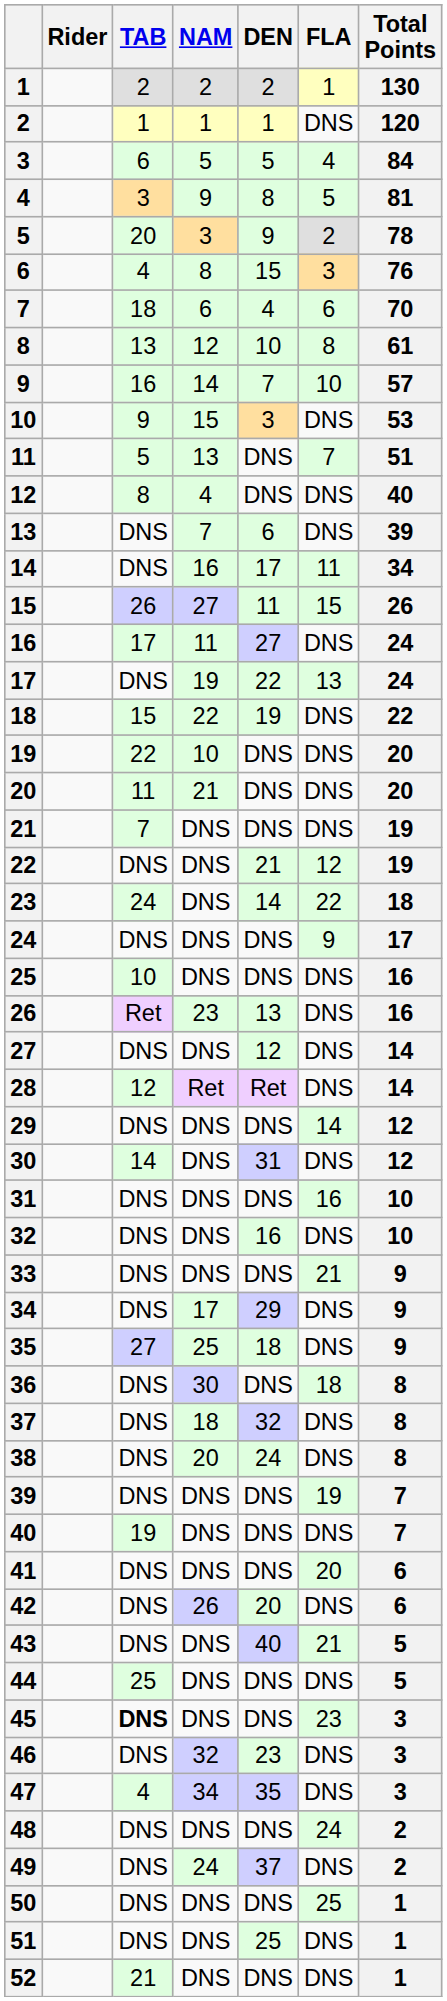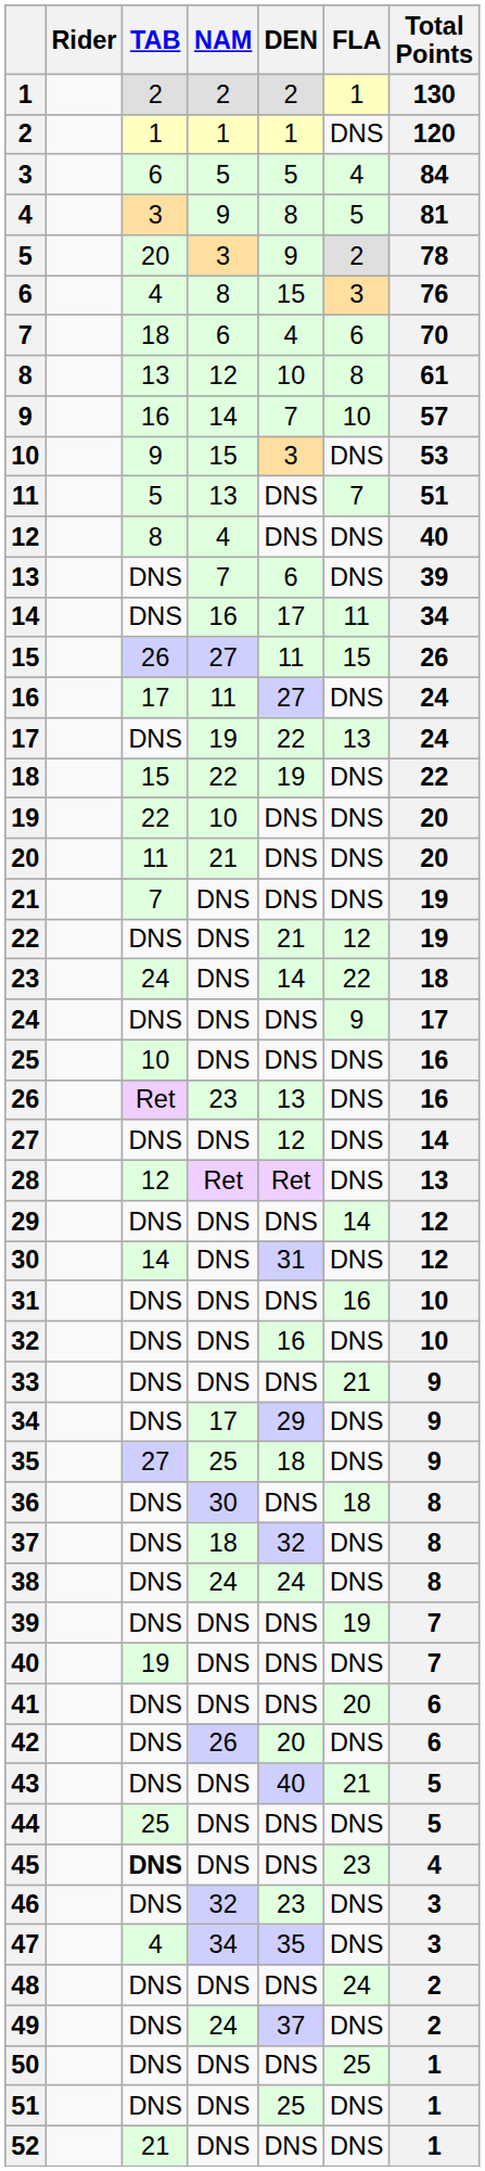 <table class="wikitable" style="font-size: 90%; text-align:center">
 <tr style="vertical-align:middle;">
 <th style="vertical-align:middle"></th>
 <th style="vertical-align:middle;background">Rider</th>
 <th><a href='#'>TAB</a><br></th>
 <th><a href='#'>NAM</a><br></th>
 <th>DEN<br></th>
 <th>FLA<br></th>
 <th style="vertical-align:middle">Total<br>Points</th>
 </tr>
 <tr>
 <th>1</th>
 <td style="text-align:left"></td>
 <td style="background-color:#dfdfdf">2</td>
 <td style="background-color:#dfdfdf">2</td>
 <td style="background-color:#dfdfdf">2</td>
 <td style="background-color:#ffffbf">1</td>
 <th>130</th>
 </tr>
 <tr>
 <th>2</th>
 <td style="text-align:left"></td>
 <td style="background-color:#ffffbf">1</td>
 <td style="background-color:#ffffbf">1</td>
 <td style="background-color:#ffffbf">1</td>
 <td>DNS</td>
 <th>120</th>
 </tr>
 <tr>
 <th>3</th>
 <td style="text-align:left"></td>
 <td style="background-color:#dfffdf">6</td>
 <td style="background-color:#dfffdf">5</td>
 <td style="background-color:#dfffdf">5</td>
 <td style="background-color:#dfffdf">4</td>
 <th>84</th>
 </tr>
 <tr>
 <th>4</th>
 <td style="text-align:left"></td>
 <td style="background-color:#ffdf9f">3</td>
 <td style="background-color:#dfffdf">9</td>
 <td style="background-color:#dfffdf">8</td>
 <td style="background-color:#dfffdf">5</td>
 <th>81</th>
 </tr>
 <tr>
 <th>5</th>
 <td style="text-align:left"></td>
 <td style="background-color:#dfffdf">20</td>
 <td style="background-color:#ffdf9f">3</td>
 <td style="background-color:#dfffdf">9</td>
 <td style="background-color:#dfdfdf">2</td>
 <th>78</th>
 </tr>
 <tr>
 <th>6</th>
 <td style="text-align:left"></td>
 <td style="background-color:#dfffdf">4</td>
 <td style="background-color:#dfffdf">8</td>
 <td style="background-color:#dfffdf">15</td>
 <td style="background-color:#ffdf9f">3</td>
 <th>76</th>
 </tr>
 <tr>
 <th>7</th>
 <td style="text-align:left"></td>
 <td style="background-color:#dfffdf">18</td>
 <td style="background-color:#dfffdf">6</td>
 <td style="background-color:#dfffdf">4</td>
 <td style="background-color:#dfffdf">6</td>
 <th>70</th>
 </tr>
 <tr>
 <th>8</th>
 <td style="text-align:left"></td>
 <td style="background-color:#dfffdf">13</td>
 <td style="background-color:#dfffdf">12</td>
 <td style="background-color:#dfffdf">10</td>
 <td style="background-color:#dfffdf">8</td>
 <th>61</th>
 </tr>
 <tr>
 <th>9</th>
 <td style="text-align:left"></td>
 <td style="background-color:#dfffdf">16</td>
 <td style="background-color:#dfffdf">14</td>
 <td style="background-color:#dfffdf">7</td>
 <td style="background-color:#dfffdf">10</td>
 <th>57</th>
 </tr>
 <tr>
 <th>10</th>
 <td style="text-align:left"></td>
 <td style="background-color:#dfffdf">9</td>
 <td style="background-color:#dfffdf">15</td>
 <td style="background-color:#ffdf9f">3</td>
 <td>DNS</td>
 <th>53</th>
 </tr>
 <tr>
 <th>11</th>
 <td style="text-align:left"></td>
 <td style="background-color:#dfffdf">5</td>
 <td style="background-color:#dfffdf">13</td>
 <td>DNS</td>
 <td style="background-color:#dfffdf">7</td>
 <th>51</th>
 </tr>
 <tr>
 <th>12</th>
 <td style="text-align:left"></td>
 <td style="background-color:#dfffdf">8</td>
 <td style="background-color:#dfffdf">4</td>
 <td>DNS</td>
 <td>DNS</td>
 <th>40</th>
 </tr>
 <tr>
 <th>13</th>
 <td style="text-align:left"></td>
 <td>DNS</td>
 <td style="background-color:#dfffdf">7</td>
 <td style="background-color:#dfffdf">6</td>
 <td>DNS</td>
 <th>39</th>
 </tr>
 <tr>
 <th>14</th>
 <td style="text-align:left"></td>
 <td>DNS</td>
 <td style="background-color:#dfffdf">16</td>
 <td style="background-color:#dfffdf">17</td>
 <td style="background-color:#dfffdf">11</td>
 <th>34</th>
 </tr>
 <tr>
 <th>15</th>
 <td style="text-align:left"></td>
 <td style="background-color:#CFCFFF">26</td>
 <td style="background-color:#CFCFFF">27</td>
 <td style="background-color:#dfffdf">11</td>
 <td style="background-color:#dfffdf">15</td>
 <th>26</th>
 </tr>
 <tr>
 <th>16</th>
 <td style="text-align:left"></td>
 <td style="background-color:#dfffdf">17</td>
 <td style="background-color:#dfffdf">11</td>
 <td style="background-color:#CFCFFF">27</td>
 <td>DNS</td>
 <th>24</th>
 </tr>
 <tr>
 <th>17</th>
 <td style="text-align:left"></td>
 <td>DNS</td>
 <td style="background-color:#dfffdf">19</td>
 <td style="background-color:#dfffdf">22</td>
 <td style="background-color:#dfffdf">13</td>
 <th>24</th>
 </tr>
 <tr>
 <th>18</th>
 <td style="text-align:left"></td>
 <td style="background-color:#dfffdf">15</td>
 <td style="background-color:#dfffdf">22</td>
 <td style="background-color:#dfffdf">19</td>
 <td>DNS</td>
 <th>22</th>
 </tr>
 <tr>
 <th>19</th>
 <td style="text-align:left"></td>
 <td style="background-color:#dfffdf">22</td>
 <td style="background-color:#dfffdf">10</td>
 <td>DNS</td>
 <td>DNS</td>
 <th>20</th>
 </tr>
 <tr>
 <th>20</th>
 <td style="text-align:left"></td>
 <td style="background-color:#dfffdf">11</td>
 <td style="background-color:#dfffdf">21</td>
 <td>DNS</td>
 <td>DNS</td>
 <th>20</th>
 </tr>
 <tr>
 <th>21</th>
 <td style="text-align:left"></td>
 <td style="background-color:#dfffdf">7</td>
 <td>DNS</td>
 <td>DNS</td>
 <td>DNS</td>
 <th>19</th>
 </tr>
 <tr>
 <th>22</th>
 <td style="text-align:left"></td>
 <td>DNS</td>
 <td>DNS</td>
 <td style="background-color:#dfffdf">21</td>
 <td style="background-color:#dfffdf">12</td>
 <th>19</th>
 </tr>
 <tr>
 <th>23</th>
 <td style="text-align:left"></td>
 <td style="background-color:#dfffdf">24</td>
 <td>DNS</td>
 <td style="background-color:#dfffdf">14</td>
 <td style="background-color:#dfffdf">22</td>
 <th>18</th>
 </tr>
 <tr>
 <th>24</th>
 <td style="text-align:left"></td>
 <td>DNS</td>
 <td>DNS</td>
 <td>DNS</td>
 <td style="background-color:#dfffdf">9</td>
 <th>17</th>
 </tr>
 <tr>
 <th>25</th>
 <td style="text-align:left"></td>
 <td style="background-color:#dfffdf">10</td>
 <td>DNS</td>
 <td>DNS</td>
 <td>DNS</td>
 <th>16</th>
 </tr>
 <tr>
 <th>26</th>
 <td style="text-align:left"></td>
 <td style="background-color:#efcfff">Ret</td>
 <td style="background-color:#dfffdf">23</td>
 <td style="background-color:#dfffdf">13</td>
 <td>DNS</td>
 <th>16</th>
 </tr>
 <tr>
 <th>27</th>
 <td style="text-align:left"></td>
 <td>DNS</td>
 <td>DNS</td>
 <td style="background-color:#dfffdf">12</td>
 <td>DNS</td>
 <th>14</th>
 </tr>
 <tr>
 <th>28</th>
 <td style="text-align:left"></td>
 <td style="background-color:#dfffdf">12</td>
 <td style="background-color:#efcfff">Ret</td>
 <td style="background-color:#efcfff">Ret</td>
 <td>DNS</td>
-<th>14</th>
+<th>13</th>
 </tr>
 <tr>
 <th>29</th>
 <td style="text-align:left"></td>
 <td>DNS</td>
 <td>DNS</td>
 <td>DNS</td>
 <td style="background-color:#dfffdf">14</td>
 <th>12</th>
 </tr>
 <tr>
 <th>30</th>
 <td style="text-align:left"></td>
 <td style="background-color:#dfffdf">14</td>
 <td>DNS</td>
 <td style="background-color:#CFCFFF">31</td>
 <td>DNS</td>
 <th>12</th>
 </tr>
 <tr>
 <th>31</th>
 <td style="text-align:left"></td>
 <td>DNS</td>
 <td>DNS</td>
 <td>DNS</td>
 <td style="background-color:#dfffdf">16</td>
 <th>10</th>
 </tr>
 <tr>
 <th>32</th>
 <td style="text-align:left"></td>
 <td>DNS</td>
 <td>DNS</td>
 <td style="background-color:#dfffdf">16</td>
 <td>DNS</td>
 <th>10</th>
 </tr>
 <tr>
 <th>33</th>
 <td style="text-align:left"></td>
 <td>DNS</td>
 <td>DNS</td>
 <td>DNS</td>
 <td style="background-color:#dfffdf">21</td>
 <th>9</th>
 </tr>
 <tr>
 <th>34</th>
 <td style="text-align:left"></td>
 <td>DNS</td>
 <td style="background-color:#dfffdf">17</td>
 <td style="background-color:#CFCFFF">29</td>
 <td>DNS</td>
 <th>9</th>
 </tr>
 <tr>
 <th>35</th>
 <td style="text-align:left"></td>
 <td style="background-color:#CFCFFF">27</td>
 <td style="background-color:#dfffdf">25</td>
 <td style="background-color:#dfffdf">18</td>
 <td>DNS</td>
 <th>9</th>
 </tr>
 <tr>
 <th>36</th>
 <td style="text-align:left"></td>
 <td>DNS</td>
 <td style="background-color:#CFCFFF">30</td>
 <td>DNS</td>
 <td style="background-color:#dfffdf">18</td>
 <th>8</th>
 </tr>
 <tr>
 <th>37</th>
 <td style="text-align:left"></td>
 <td>DNS</td>
 <td style="background-color:#dfffdf">18</td>
 <td style="background-color:#CFCFFF">32</td>
 <td>DNS</td>
 <th>8</th>
 </tr>
 <tr>
 <th>38</th>
 <td style="text-align:left"></td>
 <td>DNS</td>
-<td style="background-color:#dfffdf">20</td>
+<td style="background-color:#dfffdf">24</td>
 <td style="background-color:#dfffdf">24</td>
 <td>DNS</td>
 <th>8</th>
 </tr>
 <tr>
 <th>39</th>
 <td style="text-align:left"></td>
 <td>DNS</td>
 <td>DNS</td>
 <td>DNS</td>
 <td style="background-color:#dfffdf">19</td>
 <th>7</th>
 </tr>
 <tr>
 <th>40</th>
 <td style="text-align:left"></td>
 <td style="background-color:#dfffdf">19</td>
 <td>DNS</td>
 <td>DNS</td>
 <td>DNS</td>
 <th>7</th>
 </tr>
 <tr>
 <th>41</th>
 <td style="text-align:left"></td>
 <td>DNS</td>
 <td>DNS</td>
 <td>DNS</td>
 <td style="background-color:#dfffdf">20</td>
 <th>6</th>
 </tr>
 <tr>
 <th>42</th>
 <td style="text-align:left"></td>
 <td>DNS</td>
 <td style="background-color:#CFCFFF">26</td>
 <td style="background-color:#dfffdf">20</td>
 <td>DNS</td>
 <th>6</th>
 </tr>
 <tr>
 <th>43</th>
 <td style="text-align:left"></td>
 <td>DNS</td>
 <td>DNS</td>
 <td style="background-color:#CFCFFF">40</td>
 <td style="background-color:#dfffdf">21</td>
 <th>5</th>
 </tr>
 <tr>
 <th>44</th>
 <td style="text-align:left"></td>
 <td style="background-color:#dfffdf">25</td>
 <td>DNS</td>
 <td>DNS</td>
 <td>DNS</td>
 <th>5</th>
 </tr>
 <tr>
 <th>45</th>
 <td style="text-align:left"></td>
 <td><strong>DNS</strong></td>
 <td>DNS</td>
 <td>DNS</td>
 <td style="background-color:#dfffdf">23</td>
-<th>3</th>
+<th>4</th>
 </tr>
 <tr>
 <th>46</th>
 <td style="text-align:left"></td>
 <td>DNS</td>
 <td style="background-color:#CFCFFF">32</td>
 <td style="background-color:#dfffdf">23</td>
 <td>DNS</td>
 <th>3</th>
 </tr>
 <tr>
 <th>47</th>
 <td style="text-align:left"></td>
 <td style="background-color:#dfffdf">4</td>
 <td style="background-color:#CFCFFF">34</td>
 <td style="background-color:#CFCFFF">35</td>
 <td>DNS</td>
 <th>3</th>
 </tr>
 <tr>
 <th>48</th>
 <td style="text-align:left"></td>
 <td>DNS</td>
 <td>DNS</td>
 <td>DNS</td>
 <td style="background-color:#dfffdf">24</td>
 <th>2</th>
 </tr>
 <tr>
 <th>49</th>
 <td style="text-align:left"></td>
 <td>DNS</td>
 <td style="background-color:#dfffdf">24</td>
 <td style="background-color:#CFCFFF">37</td>
 <td>DNS</td>
 <th>2</th>
 </tr>
 <tr>
 <th>50</th>
 <td style="text-align:left"></td>
 <td>DNS</td>
 <td>DNS</td>
 <td>DNS</td>
 <td style="background-color:#dfffdf">25</td>
 <th>1</th>
 </tr>
 <tr>
 <th>51</th>
 <td style="text-align:left"></td>
 <td>DNS</td>
 <td>DNS</td>
 <td style="background-color:#dfffdf">25</td>
 <td>DNS</td>
 <th>1</th>
 </tr>
 <tr>
 <th>52</th>
 <td style="text-align:left"></td>
 <td style="background-color:#dfffdf">21</td>
 <td>DNS</td>
 <td>DNS</td>
 <td>DNS</td>
 <th>1</th>
 </tr>
 </table>
